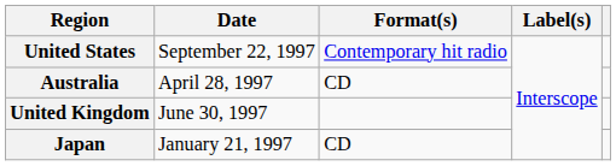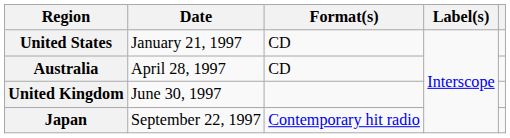 <table class="wikitable plainrowheaders">
 <tr>
 <th scope="col">Region</th>
 <th scope="col">Date</th>
 <th scope="col">Format(s)</th>
 <th scope="col">Label(s)</th>
 <th scope="col"></th>
 </tr>
 <tr>
 <th scope="row">United States</th>
-<td>September 22, 1997</td>
-<td><a href='#'>Contemporary hit radio</a></td>
+<td>January 21, 1997</td>
+<td>CD</td>
 <td rowspan="4"><a href='#'>Interscope</a></td>
 <td></td>
 </tr>
 <tr>
 <th scope="row">Australia</th>
 <td>April 28, 1997</td>
 <td>CD</td>
 <td></td>
 </tr>
 <tr>
 <th scope="row">United Kingdom</th>
 <td>June 30, 1997</td>
 <td></td>
 <td></td>
 </tr>
 <tr>
 <th scope="row">Japan</th>
-<td>January 21, 1997</td>
-<td>CD</td>
+<td>September 22, 1997</td>
+<td><a href='#'>Contemporary hit radio</a></td>
 <td></td>
 </tr>
 </table>
